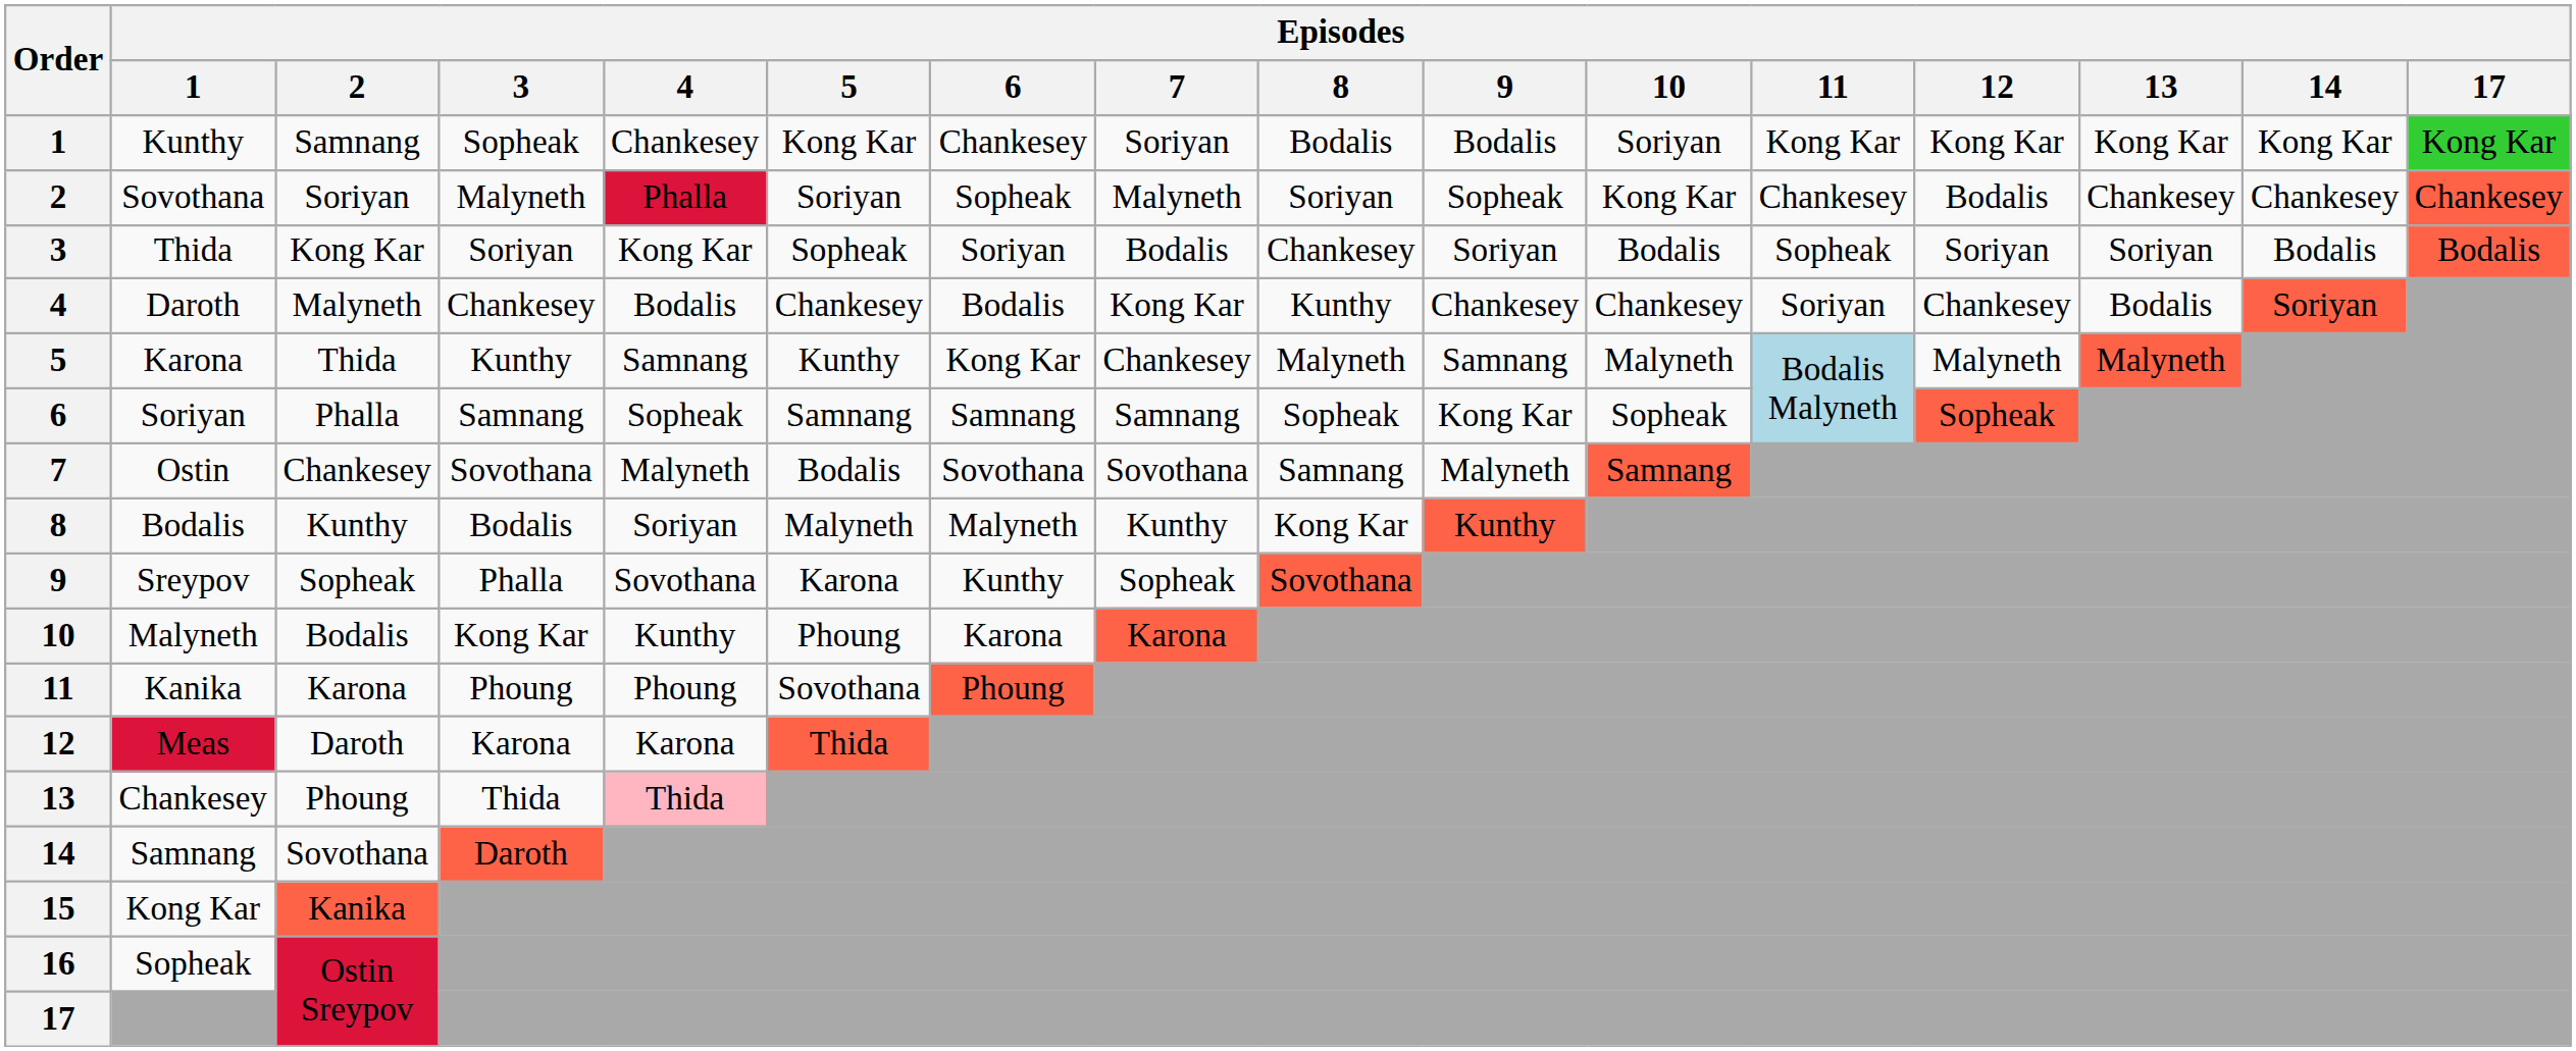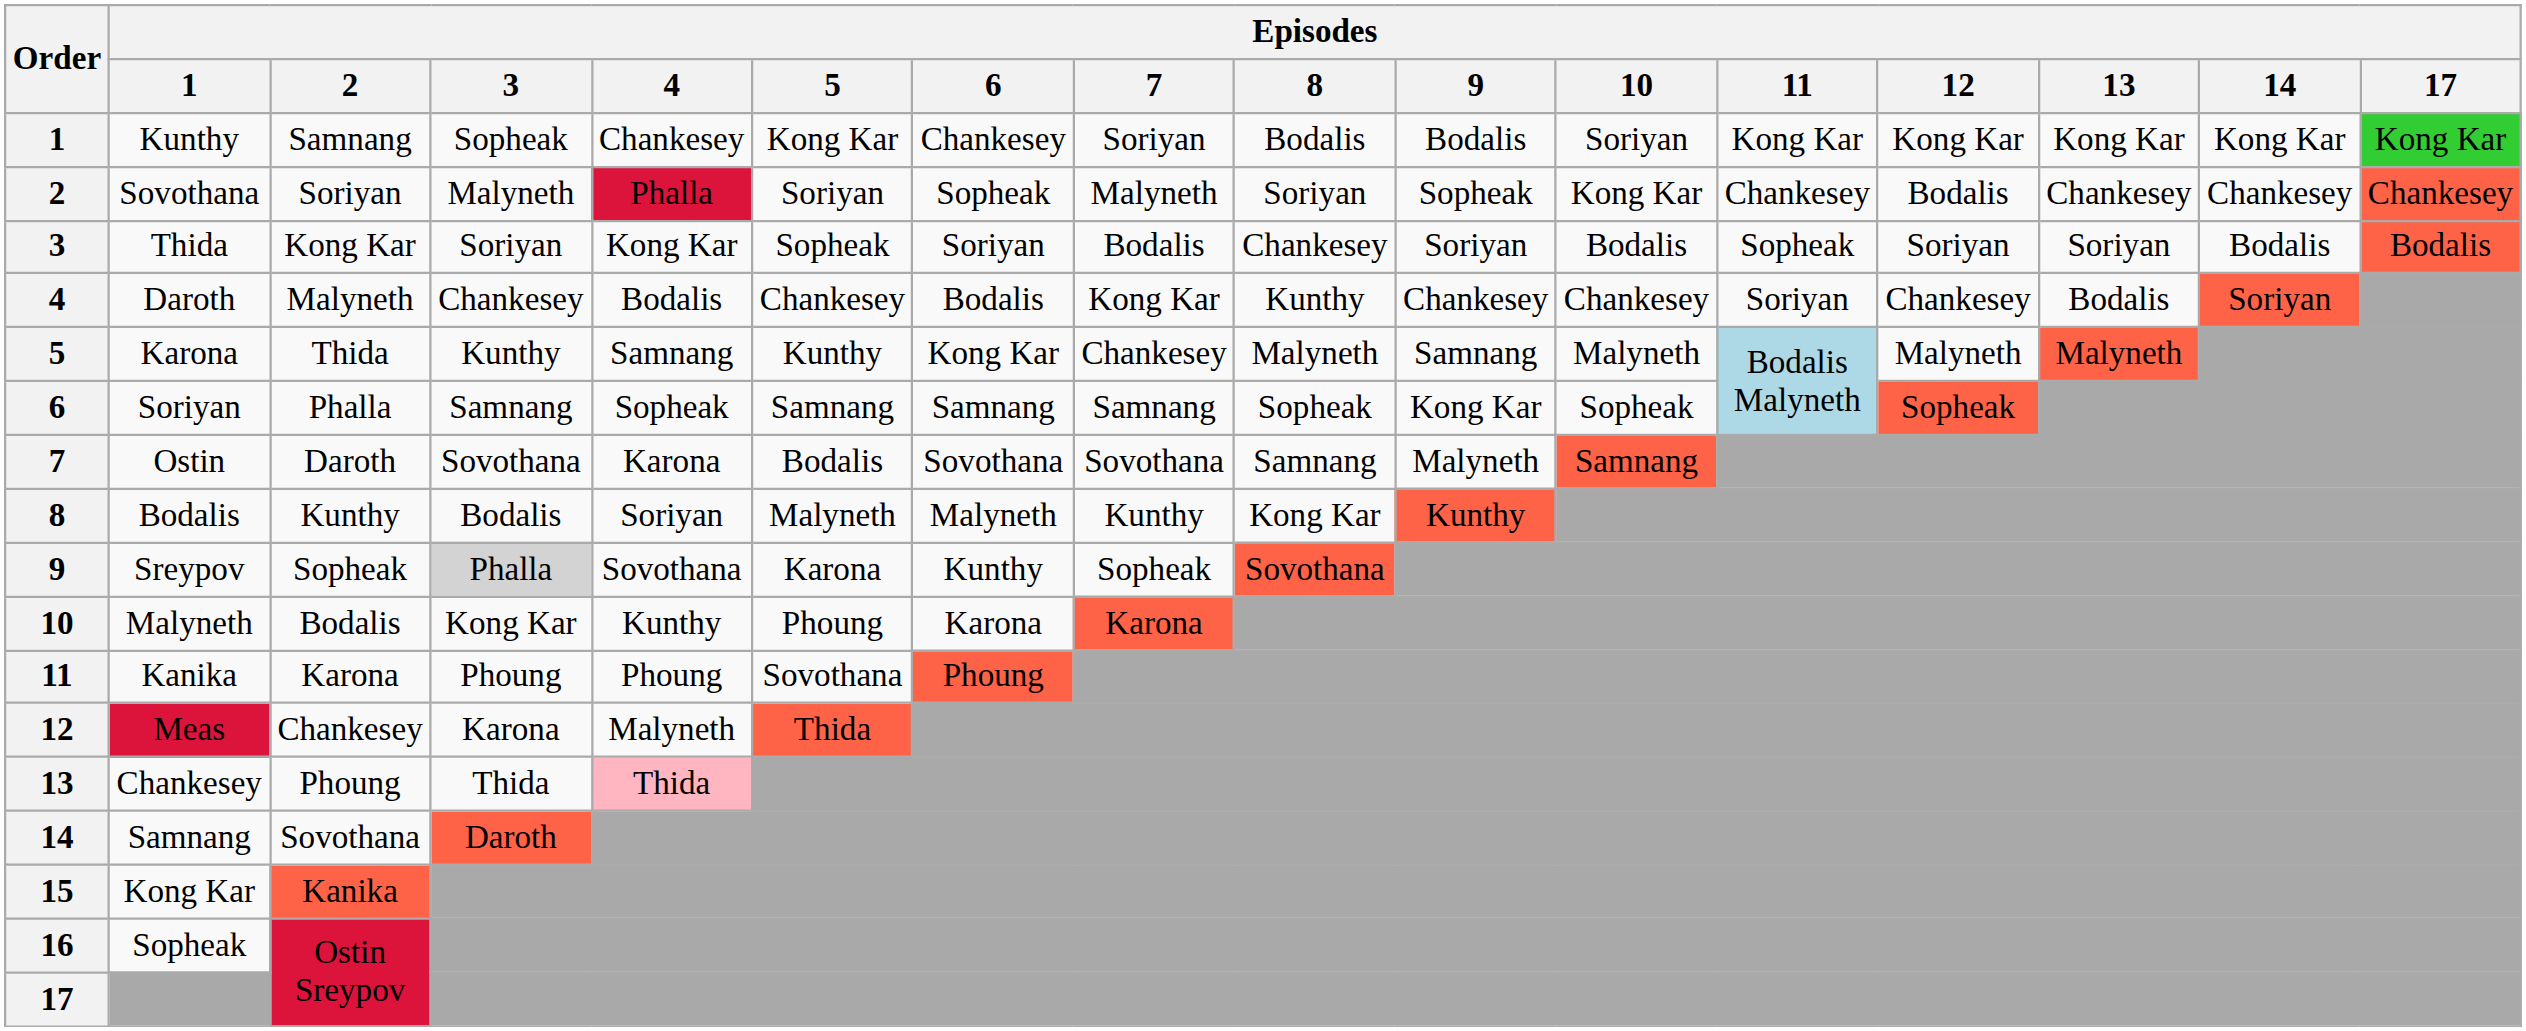 <table class="wikitable" style="text-align:center; font-size:92%">
 <tr>
 <th rowspan=2>Order</th>
 <th colspan=16>Episodes</th>
 </tr>
 <tr>
 <th>1</th>
 <th>2</th>
 <th>3</th>
 <th>4</th>
 <th>5</th>
 <th>6</th>
 <th>7</th>
 <th>8</th>
 <th>9</th>
 <th>10</th>
 <th>11</th>
 <th>12</th>
 <th>13</th>
 <th>14</th>
 <th>17</th>
 </tr>
 <tr>
 <th>1</th>
 <td>Kunthy</td>
 <td>Samnang</td>
 <td>Sopheak</td>
 <td>Chankesey</td>
 <td>Kong Kar</td>
 <td>Chankesey</td>
 <td>Soriyan</td>
 <td>Bodalis</td>
 <td>Bodalis</td>
 <td>Soriyan</td>
 <td>Kong Kar</td>
 <td>Kong Kar</td>
 <td>Kong Kar</td>
 <td>Kong Kar</td>
 <td style="background:limegreen;">Kong Kar</td>
 </tr>
 <tr>
 <th>2</th>
 <td>Sovothana</td>
 <td>Soriyan</td>
 <td>Malyneth</td>
 <td style="background:crimson"><span>Phalla</span></td>
 <td>Soriyan</td>
 <td>Sopheak</td>
 <td>Malyneth</td>
 <td>Soriyan</td>
 <td>Sopheak</td>
 <td>Kong Kar</td>
 <td>Chankesey</td>
 <td>Bodalis</td>
 <td>Chankesey</td>
 <td>Chankesey</td>
 <td style="background:tomato;">Chankesey</td>
 </tr>
 <tr>
 <th>3</th>
 <td>Thida</td>
 <td>Kong Kar</td>
 <td>Soriyan</td>
 <td>Kong Kar</td>
 <td>Sopheak</td>
 <td>Soriyan</td>
 <td>Bodalis</td>
 <td>Chankesey</td>
 <td>Soriyan</td>
 <td>Bodalis</td>
 <td>Sopheak</td>
 <td>Soriyan</td>
 <td>Soriyan</td>
 <td>Bodalis</td>
 <td style="background:tomato;">Bodalis</td>
 </tr>
 <tr>
 <th>4</th>
 <td>Daroth</td>
 <td>Malyneth</td>
 <td>Chankesey</td>
 <td>Bodalis</td>
 <td>Chankesey</td>
 <td>Bodalis</td>
 <td>Kong Kar</td>
 <td>Kunthy</td>
 <td>Chankesey</td>
 <td>Chankesey</td>
 <td>Soriyan</td>
 <td>Chankesey</td>
 <td>Bodalis</td>
 <td style="background:tomato;">Soriyan</td>
 <td colspan="14" style="background:darkgrey"></td>
 </tr>
 <tr>
 <th>5</th>
 <td>Karona</td>
 <td>Thida</td>
 <td>Kunthy</td>
 <td>Samnang</td>
 <td>Kunthy</td>
 <td>Kong Kar</td>
 <td>Chankesey</td>
 <td>Malyneth</td>
 <td>Samnang</td>
 <td>Malyneth</td>
 <td rowspan="2" style="background:lightblue;">Bodalis<br>Malyneth</td>
 <td>Malyneth</td>
 <td style="background:tomato;">Malyneth</td>
 <td colspan="14" style="background:darkgrey"></td>
 </tr>
 <tr>
 <th>6</th>
 <td>Soriyan</td>
 <td>Phalla</td>
 <td>Samnang</td>
 <td>Sopheak</td>
 <td>Samnang</td>
 <td>Samnang</td>
 <td>Samnang</td>
 <td>Sopheak</td>
 <td>Kong Kar</td>
 <td>Sopheak</td>
 <td style="background:tomato;">Sopheak</td>
 <td colspan="14" style="background:darkgrey"></td>
 </tr>
 <tr>
 <th>7</th>
 <td>Ostin</td>
-<td>Chankesey</td>
+<td>Daroth</td>
 <td>Sovothana</td>
-<td>Malyneth</td>
+<td>Karona</td>
 <td>Bodalis</td>
 <td>Sovothana</td>
 <td>Sovothana</td>
 <td>Samnang</td>
 <td>Malyneth</td>
 <td style="background:tomato;">Samnang</td>
 <td colspan="14" style="background:darkgrey"></td>
 </tr>
 <tr>
 <th>8</th>
 <td>Bodalis</td>
 <td>Kunthy</td>
 <td>Bodalis</td>
 <td>Soriyan</td>
 <td>Malyneth</td>
 <td>Malyneth</td>
 <td>Kunthy</td>
 <td>Kong Kar</td>
 <td style="background:tomato;">Kunthy</td>
 <td colspan="14" style="background:darkgrey"></td>
 </tr>
 <tr>
 <th>9</th>
 <td>Sreypov</td>
 <td>Sopheak</td>
-<td>Phalla</td>
+<td style="background: lightgrey;">Phalla</td>
 <td>Sovothana</td>
 <td>Karona</td>
 <td>Kunthy</td>
 <td>Sopheak</td>
 <td style="background:tomato;">Sovothana</td>
 <td colspan="14" style="background:darkgrey"></td>
 </tr>
 <tr>
 <th>10</th>
 <td>Malyneth</td>
 <td>Bodalis</td>
 <td>Kong Kar</td>
 <td>Kunthy</td>
 <td>Phoung</td>
 <td>Karona</td>
 <td style="background:tomato">Karona</td>
 <td colspan="14" style="background:darkgrey"></td>
 </tr>
 <tr>
 <th>11</th>
 <td>Kanika</td>
 <td>Karona</td>
 <td>Phoung</td>
 <td>Phoung</td>
 <td>Sovothana</td>
 <td style="background:tomato">Phoung</td>
 <td colspan="14" style="background:darkgrey"></td>
 </tr>
 <tr>
 <th>12</th>
 <td style="background:crimson"><span>Meas</span></td>
-<td>Daroth</td>
+<td>Chankesey</td>
 <td>Karona</td>
-<td>Karona</td>
+<td>Malyneth</td>
 <td style="background:tomato">Thida</td>
 <td colspan="14" style="background:darkgrey"></td>
 </tr>
 <tr>
 <th>13</th>
 <td>Chankesey</td>
 <td>Phoung</td>
 <td>Thida</td>
 <td style="background:lightpink;">Thida</td>
 <td colspan="14" style="background:darkgrey"></td>
 </tr>
 <tr>
 <th>14</th>
 <td>Samnang</td>
 <td>Sovothana</td>
 <td style="background:tomato">Daroth</td>
 <td colspan="14" style="background:darkgrey"></td>
 </tr>
 <tr>
 <th>15</th>
 <td>Kong Kar</td>
 <td style="background:tomato">Kanika</td>
 <td colspan="14" style="background:darkgrey"></td>
 </tr>
 <tr>
 <th>16</th>
 <td>Sopheak</td>
 <td rowspan="2" style="background:crimson"><span>Ostin<br>Sreypov</span></td>
 <td colspan="14" style="background:darkgrey"></td>
 </tr>
 <tr>
 <th>17</th>
 <td style="background:darkgrey"></td>
 <td colspan="14" style="background:darkgrey"></td>
 </tr>
 </table>
